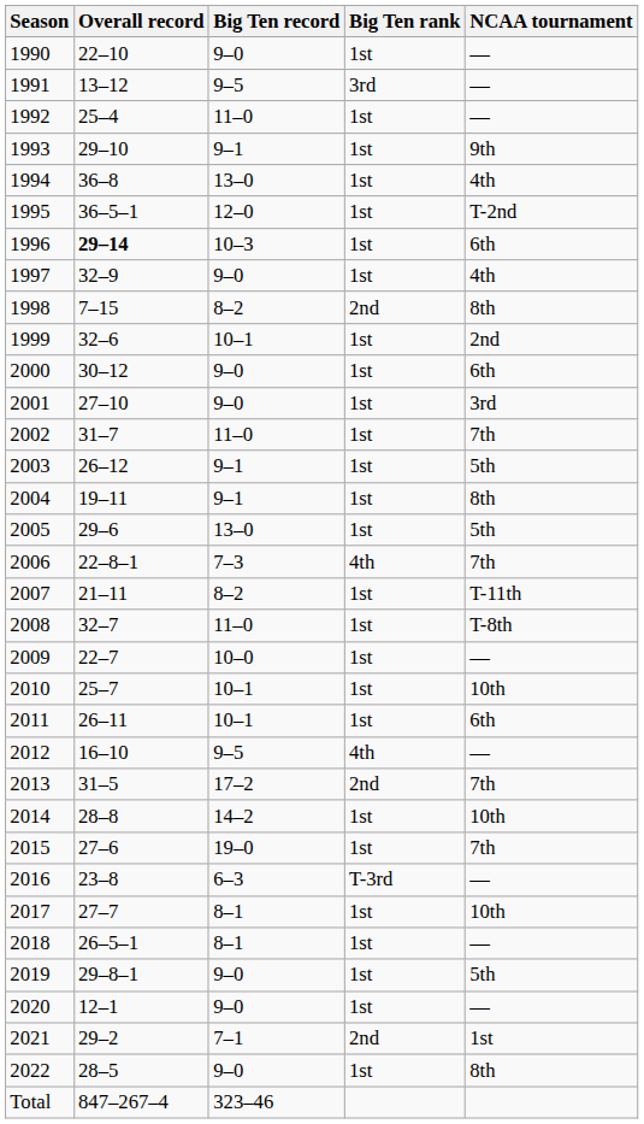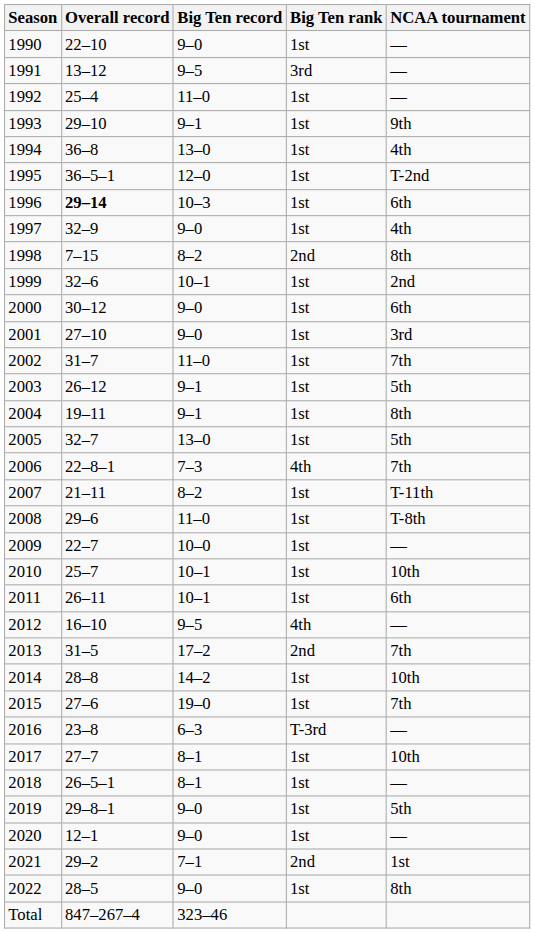 <table class="wikitable">
 <tr>
 <th>Season</th>
 <th>Overall record</th>
 <th>Big Ten record</th>
 <th>Big Ten rank</th>
 <th>NCAA tournament</th>
 </tr>
 <tr>
 <td>1990</td>
 <td>22–10</td>
 <td>9–0</td>
 <td>1st</td>
 <td>—</td>
 </tr>
 <tr>
 <td>1991</td>
 <td>13–12</td>
 <td>9–5</td>
 <td>3rd</td>
 <td>—</td>
 </tr>
 <tr>
 <td>1992</td>
 <td>25–4</td>
 <td>11–0</td>
 <td>1st</td>
 <td>—</td>
 </tr>
 <tr>
 <td>1993</td>
 <td>29–10</td>
 <td>9–1</td>
 <td>1st</td>
 <td>9th</td>
 </tr>
 <tr>
 <td>1994</td>
 <td>36–8</td>
 <td>13–0</td>
 <td>1st</td>
 <td>4th</td>
 </tr>
 <tr>
 <td>1995</td>
 <td>36–5–1</td>
 <td>12–0</td>
 <td>1st</td>
 <td>T-2nd</td>
 </tr>
 <tr>
 <td>1996</td>
 <td><strong>29–14</strong></td>
 <td>10–3</td>
 <td>1st</td>
 <td>6th</td>
 </tr>
 <tr>
 <td>1997</td>
 <td>32–9</td>
 <td>9–0</td>
 <td>1st</td>
 <td>4th</td>
 </tr>
 <tr>
 <td>1998</td>
 <td>7–15</td>
 <td>8–2</td>
 <td>2nd</td>
 <td>8th</td>
 </tr>
 <tr>
 <td>1999</td>
 <td>32–6</td>
 <td>10–1</td>
 <td>1st</td>
 <td>2nd</td>
 </tr>
 <tr>
 <td>2000</td>
 <td>30–12</td>
 <td>9–0</td>
 <td>1st</td>
 <td>6th</td>
 </tr>
 <tr>
 <td>2001</td>
 <td>27–10</td>
 <td>9–0</td>
 <td>1st</td>
 <td>3rd</td>
 </tr>
 <tr>
 <td>2002</td>
 <td>31–7</td>
 <td>11–0</td>
 <td>1st</td>
 <td>7th</td>
 </tr>
 <tr>
 <td>2003</td>
 <td>26–12</td>
 <td>9–1</td>
 <td>1st</td>
 <td>5th</td>
 </tr>
 <tr>
 <td>2004</td>
 <td>19–11</td>
 <td>9–1</td>
 <td>1st</td>
 <td>8th</td>
 </tr>
 <tr>
 <td>2005</td>
-<td>29–6</td>
+<td>32–7</td>
 <td>13–0</td>
 <td>1st</td>
 <td>5th</td>
 </tr>
 <tr>
 <td>2006</td>
 <td>22–8–1</td>
 <td>7–3</td>
 <td>4th</td>
 <td>7th</td>
 </tr>
 <tr>
 <td>2007</td>
 <td>21–11</td>
 <td>8–2</td>
 <td>1st</td>
 <td>T-11th</td>
 </tr>
 <tr>
 <td>2008</td>
-<td>32–7</td>
+<td>29–6</td>
 <td>11–0</td>
 <td>1st</td>
 <td>T-8th</td>
 </tr>
 <tr>
 <td>2009</td>
 <td>22–7</td>
 <td>10–0</td>
 <td>1st</td>
 <td>—</td>
 </tr>
 <tr>
 <td>2010</td>
 <td>25–7</td>
 <td>10–1</td>
 <td>1st</td>
 <td>10th</td>
 </tr>
 <tr>
 <td>2011</td>
 <td>26–11</td>
 <td>10–1</td>
 <td>1st</td>
 <td>6th</td>
 </tr>
 <tr>
 <td>2012</td>
 <td>16–10</td>
 <td>9–5</td>
 <td>4th</td>
 <td>—</td>
 </tr>
 <tr>
 <td>2013</td>
 <td>31–5</td>
 <td>17–2</td>
 <td>2nd</td>
 <td>7th</td>
 </tr>
 <tr>
 <td>2014</td>
 <td>28–8</td>
 <td>14–2</td>
 <td>1st</td>
 <td>10th</td>
 </tr>
 <tr>
 <td>2015</td>
 <td>27–6</td>
 <td>19–0</td>
 <td>1st</td>
 <td>7th</td>
 </tr>
 <tr>
 <td>2016</td>
 <td>23–8</td>
 <td>6–3</td>
 <td>T-3rd</td>
 <td>—</td>
 </tr>
 <tr>
 <td>2017</td>
 <td>27–7</td>
 <td>8–1</td>
 <td>1st</td>
 <td>10th</td>
 </tr>
 <tr>
 <td>2018</td>
 <td>26–5–1</td>
 <td>8–1</td>
 <td>1st</td>
 <td>—</td>
 </tr>
 <tr>
 <td>2019</td>
 <td>29–8–1</td>
 <td>9–0</td>
 <td>1st</td>
 <td>5th</td>
 </tr>
 <tr>
 <td>2020</td>
 <td>12–1</td>
 <td>9–0</td>
 <td>1st</td>
 <td>— </td>
 </tr>
 <tr>
 <td>2021</td>
 <td>29–2</td>
 <td>7–1</td>
 <td>2nd</td>
 <td>1st</td>
 </tr>
 <tr>
 <td>2022</td>
 <td>28–5</td>
 <td>9–0</td>
 <td>1st</td>
 <td>8th</td>
 </tr>
 <tr>
 <td>Total</td>
 <td>847–267–4</td>
 <td>323–46</td>
 <td></td>
 <td></td>
 </tr>
 </table>
